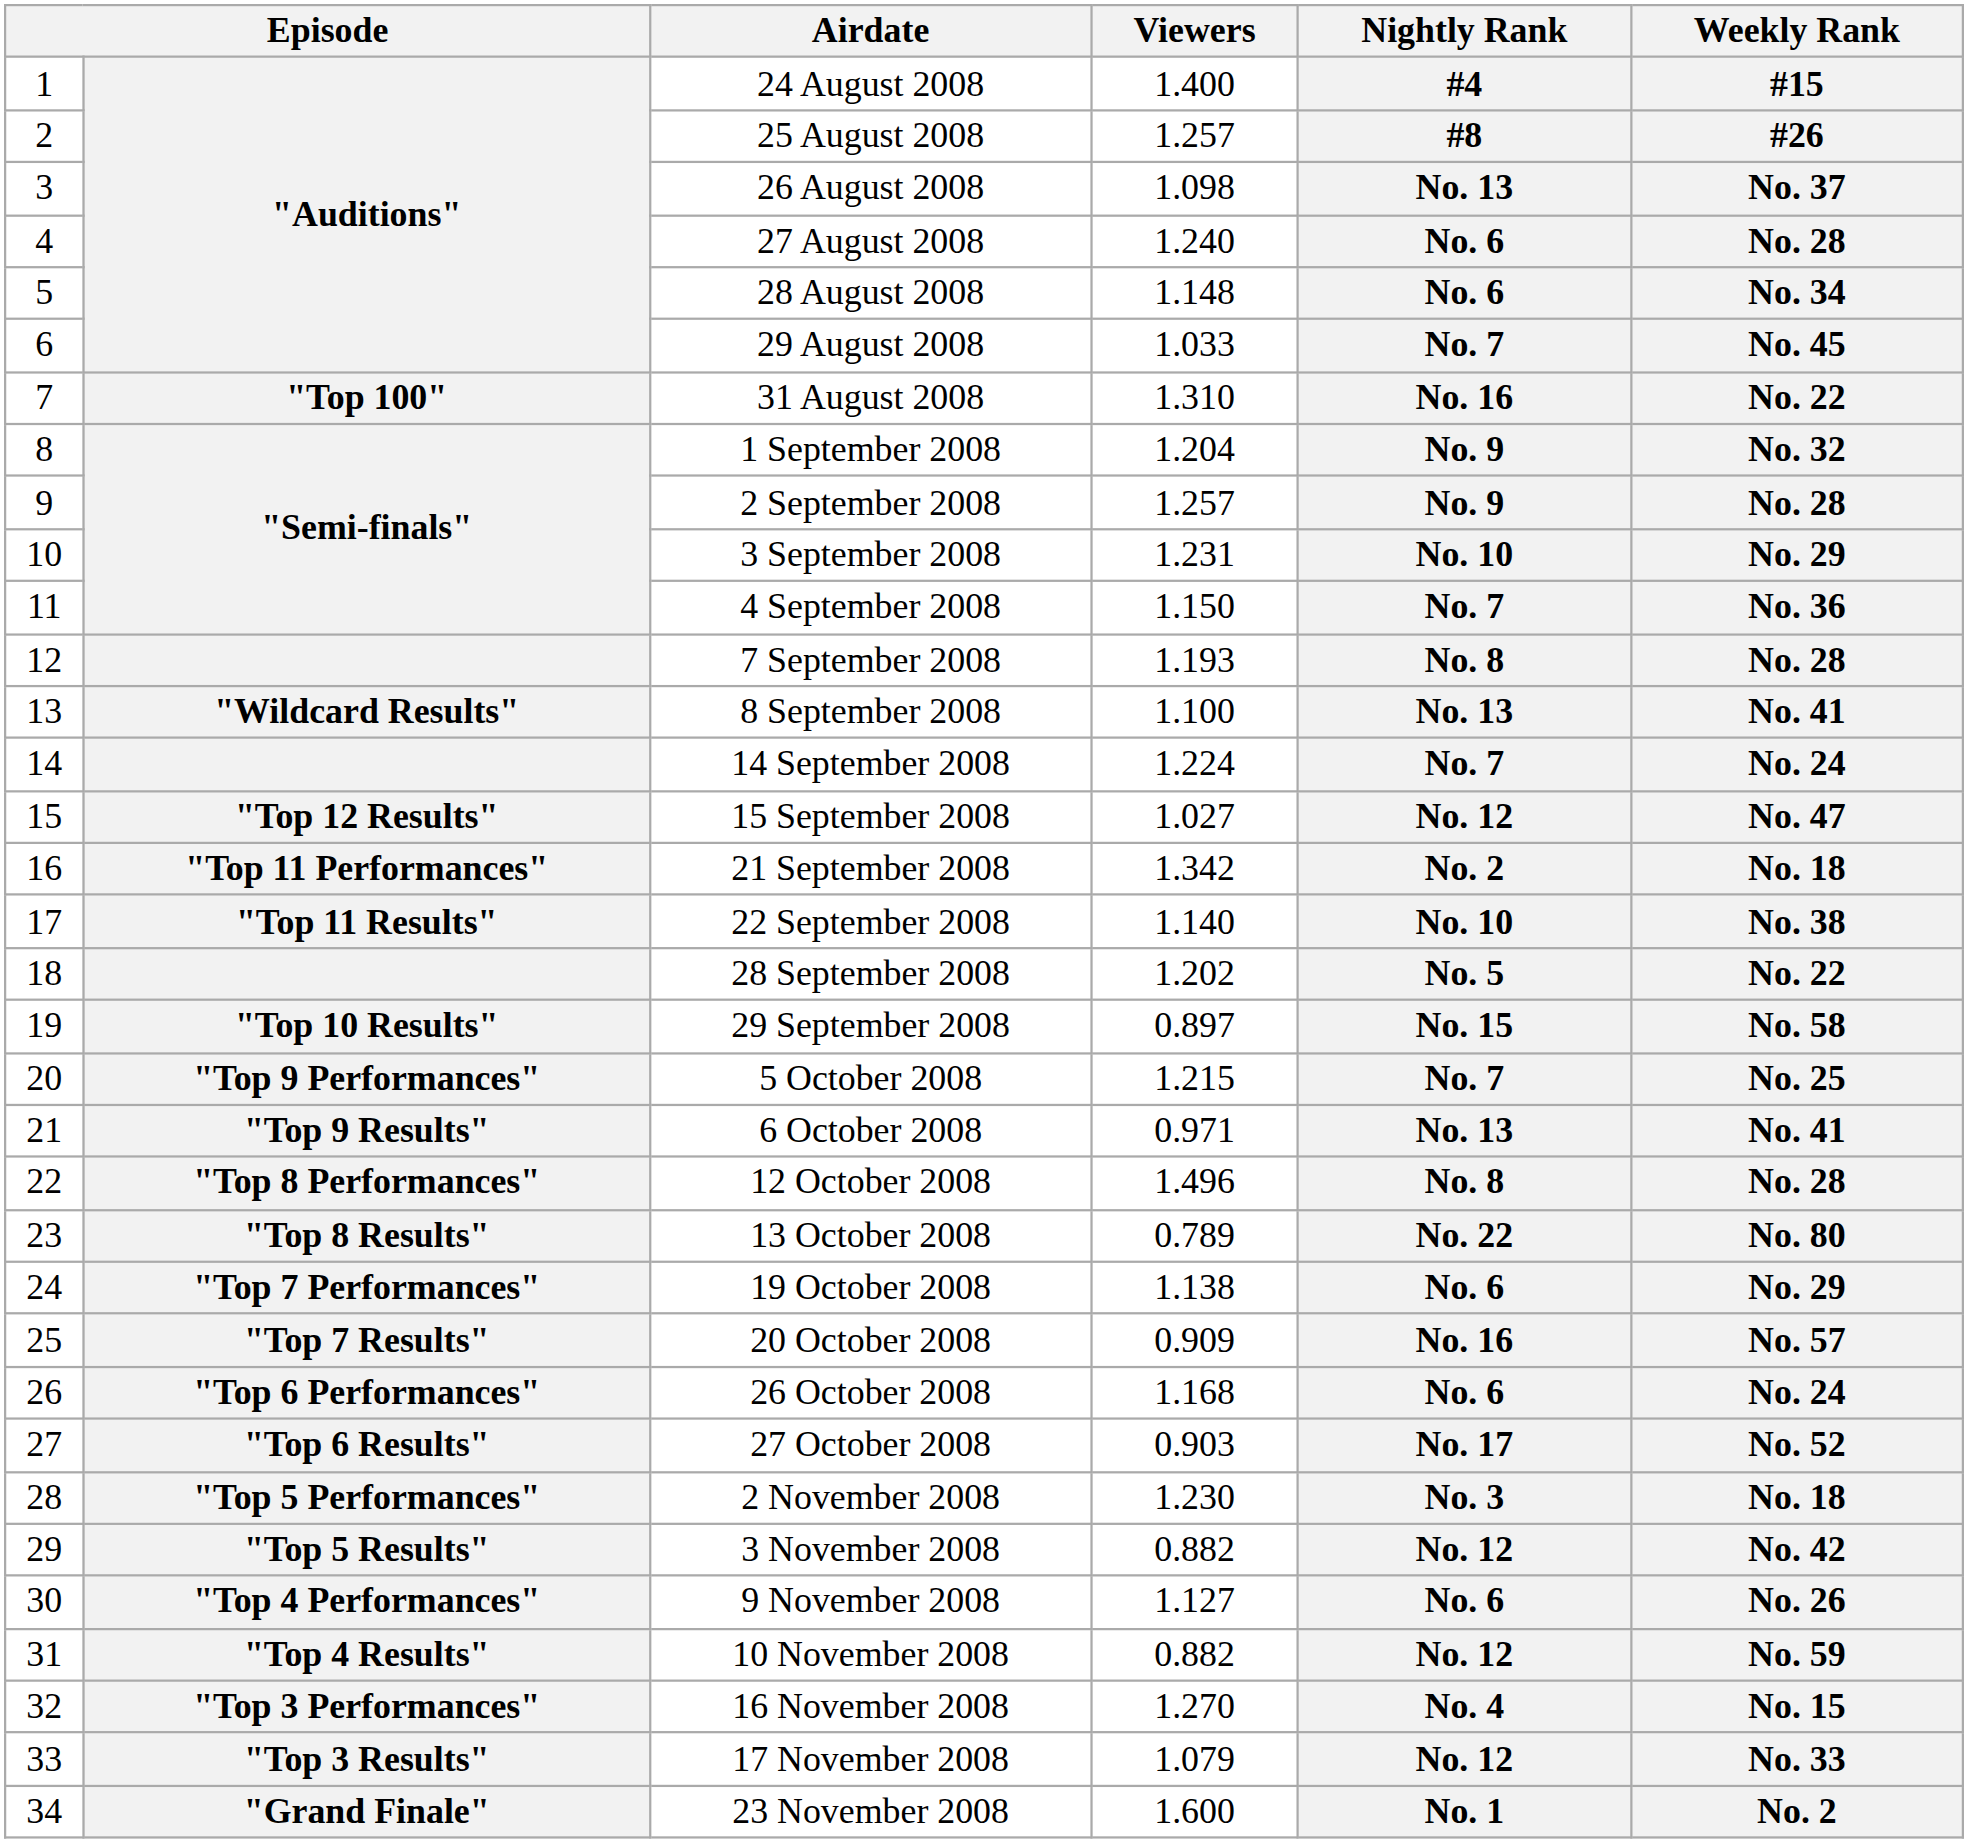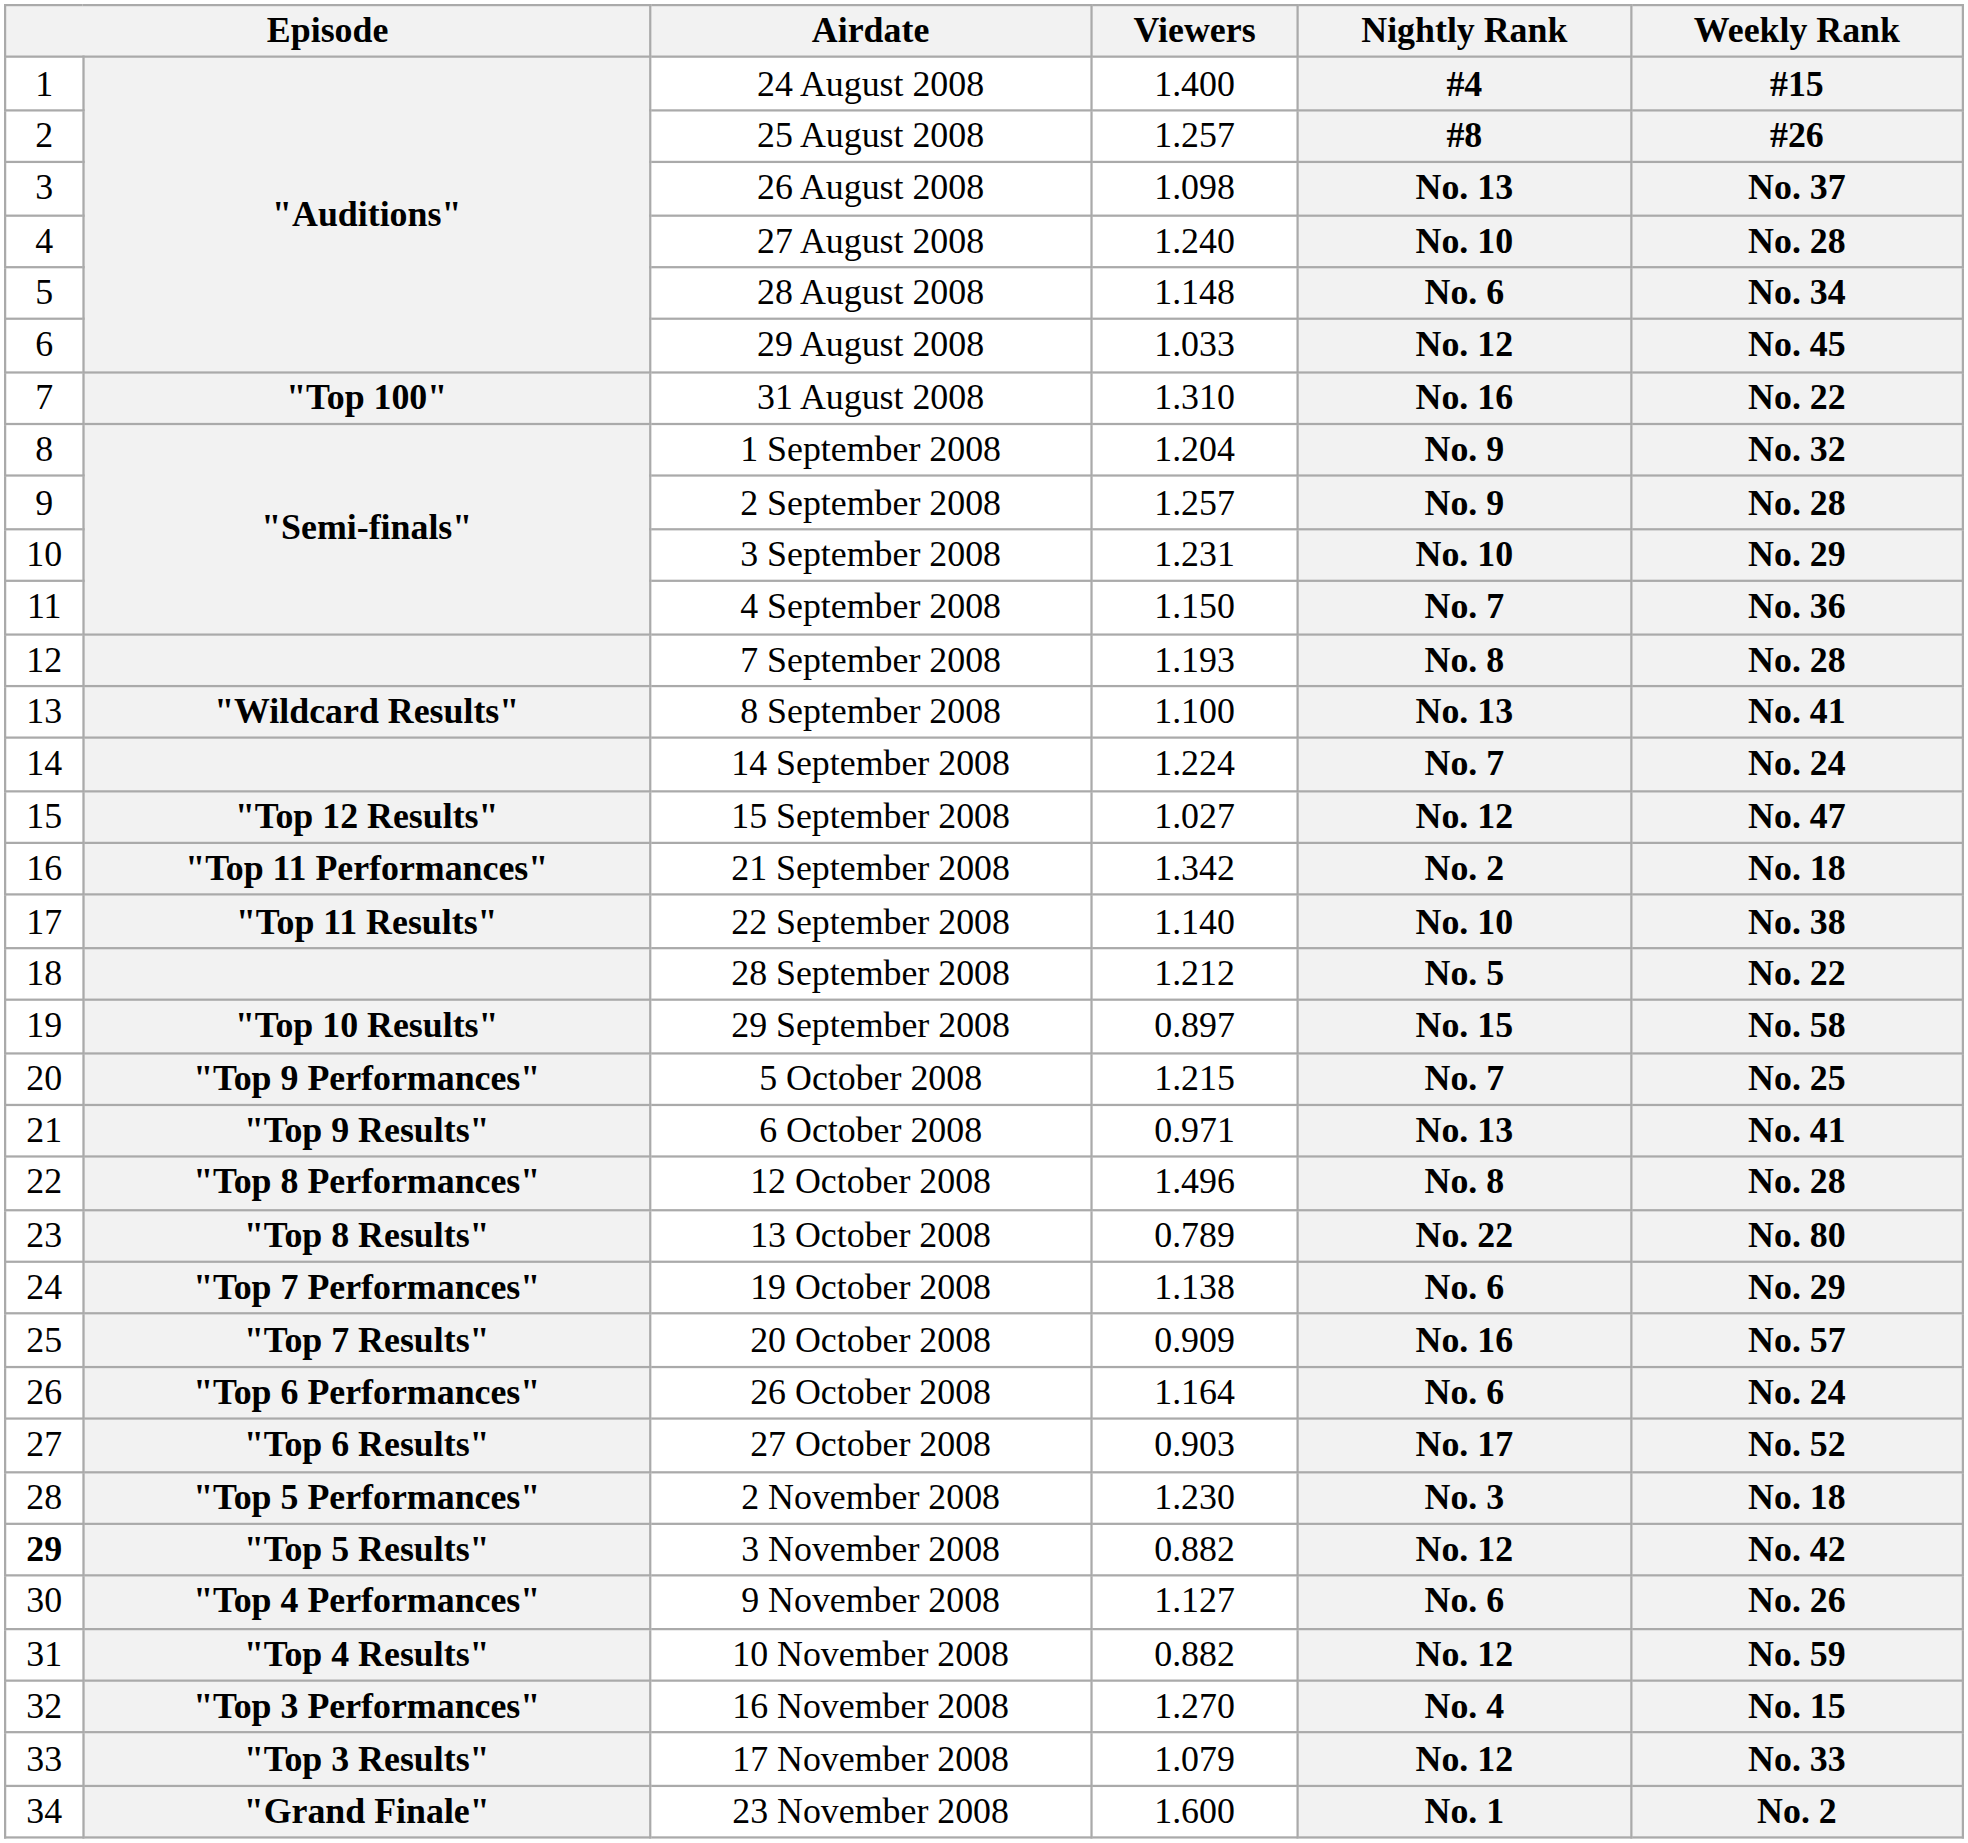 <table class="wikitable plainrowheaders" style="text-align:center; line-height:16px; width:99%;">
 <tr bgcolor="white" align="center">
 <th colspan="2" bgcolor="lightgrey">Episode</th>
 <th bgcolor="lightgrey">Airdate</th>
 <th bgcolor="lightgrey">Viewers<br><small></small></th>
 <th bgcolor="lightgrey">Nightly Rank</th>
 <th bgcolor="lightgrey">Weekly Rank</th>
 </tr>
 <tr bgcolor="white">
 <td>1</td>
 <th rowspan="6">"Auditions"</th>
 <td>24 August 2008</td>
 <td>1.400</td>
 <th>#4</th>
 <th>#15</th>
 </tr>
 <tr bgcolor="white">
 <td>2</td>
 <td>25 August 2008</td>
 <td>1.257</td>
 <th>#8</th>
 <th>#26</th>
 </tr>
 <tr bgcolor="white">
 <td>3</td>
 <td>26 August 2008</td>
 <td>1.098</td>
 <th>No. 13</th>
 <th>No. 37</th>
 </tr>
 <tr bgcolor="white">
 <td>4</td>
 <td>27 August 2008</td>
 <td>1.240</td>
-<th>No. 6</th>
+<th>No. 10</th>
 <th>No. 28</th>
 </tr>
 <tr bgcolor="white">
 <td>5</td>
 <td>28 August 2008</td>
 <td>1.148</td>
 <th>No. 6</th>
 <th>No. 34</th>
 </tr>
 <tr bgcolor="white">
 <td>6</td>
 <td>29 August 2008</td>
 <td>1.033</td>
-<th>No. 7</th>
+<th>No. 12</th>
 <th>No. 45</th>
 </tr>
 <tr bgcolor="white">
 <td>7</td>
 <th>"Top 100"</th>
 <td>31 August 2008</td>
 <td>1.310</td>
 <th>No. 16</th>
 <th>No. 22</th>
 </tr>
 <tr bgcolor="white">
 <td>8</td>
 <th rowspan="4">"Semi-finals"</th>
 <td>1 September 2008</td>
 <td>1.204</td>
 <th>No. 9</th>
 <th>No. 32</th>
 </tr>
 <tr bgcolor="white">
 <td>9</td>
 <td>2 September 2008</td>
 <td>1.257</td>
 <th>No. 9</th>
 <th>No. 28</th>
 </tr>
 <tr bgcolor="white">
 <td>10</td>
 <td>3 September 2008</td>
 <td>1.231</td>
 <th>No. 10</th>
 <th>No. 29</th>
 </tr>
 <tr bgcolor="white">
 <td>11</td>
 <td>4 September 2008</td>
 <td>1.150</td>
 <th>No. 7</th>
 <th>No. 36</th>
 </tr>
 <tr bgcolor="white">
 <td>12</td>
 <th></th>
 <td>7 September 2008</td>
 <td>1.193</td>
 <th>No. 8</th>
 <th>No. 28</th>
 </tr>
 <tr bgcolor="white">
 <td>13</td>
 <th>"Wildcard Results"</th>
 <td>8 September 2008</td>
 <td>1.100</td>
 <th>No. 13</th>
 <th>No. 41</th>
 </tr>
 <tr bgcolor="white">
 <td>14</td>
 <th></th>
 <td>14 September 2008</td>
 <td>1.224</td>
 <th>No. 7</th>
 <th>No. 24</th>
 </tr>
 <tr bgcolor="white">
 <td>15</td>
 <th>"Top 12 Results"</th>
 <td>15 September 2008</td>
 <td>1.027</td>
 <th>No. 12</th>
 <th>No. 47</th>
 </tr>
 <tr bgcolor="white">
 <td>16</td>
 <th>"Top 11 Performances"</th>
 <td>21 September 2008</td>
 <td>1.342</td>
 <th>No. 2</th>
 <th>No. 18</th>
 </tr>
 <tr bgcolor="white">
 <td>17</td>
 <th>"Top 11 Results"</th>
 <td>22 September 2008</td>
 <td>1.140</td>
 <th>No. 10</th>
 <th>No. 38</th>
 </tr>
 <tr bgcolor="white">
 <td>18</td>
 <th></th>
 <td>28 September 2008</td>
-<td>1.202</td>
+<td>1.212</td>
 <th>No. 5</th>
 <th>No. 22</th>
 </tr>
 <tr bgcolor="white">
 <td>19</td>
 <th>"Top 10 Results"</th>
 <td>29 September 2008</td>
 <td>0.897</td>
 <th>No. 15</th>
 <th>No. 58</th>
 </tr>
 <tr bgcolor="white">
 <td>20</td>
 <th>"Top 9 Performances"</th>
 <td>5 October 2008</td>
 <td>1.215</td>
 <th>No. 7</th>
 <th>No. 25</th>
 </tr>
 <tr bgcolor="white">
 <td>21</td>
 <th>"Top 9 Results"</th>
 <td>6 October 2008</td>
 <td>0.971</td>
 <th>No. 13</th>
 <th>No. 41</th>
 </tr>
 <tr bgcolor="white">
 <td>22</td>
 <th>"Top 8 Performances"</th>
 <td>12 October 2008</td>
 <td>1.496</td>
 <th>No. 8</th>
 <th>No. 28</th>
 </tr>
 <tr bgcolor="white">
 <td>23</td>
 <th>"Top 8 Results"</th>
 <td>13 October 2008</td>
 <td>0.789</td>
 <th>No. 22</th>
 <th>No. 80</th>
 </tr>
 <tr bgcolor="white">
 <td>24</td>
 <th>"Top 7 Performances"</th>
 <td>19 October 2008</td>
 <td>1.138</td>
 <th>No. 6</th>
 <th>No. 29</th>
 </tr>
 <tr bgcolor="white">
 <td>25</td>
 <th>"Top 7 Results"</th>
 <td>20 October 2008</td>
 <td>0.909</td>
 <th>No. 16</th>
 <th>No. 57</th>
 </tr>
 <tr bgcolor="white">
 <td>26</td>
 <th>"Top 6 Performances"</th>
 <td>26 October 2008</td>
-<td>1.168</td>
+<td>1.164</td>
 <th>No. 6</th>
 <th>No. 24</th>
 </tr>
 <tr bgcolor="white">
 <td>27</td>
 <th>"Top 6 Results"</th>
 <td>27 October 2008</td>
 <td>0.903</td>
 <th>No. 17</th>
 <th>No. 52</th>
 </tr>
 <tr bgcolor="white">
 <td>28</td>
 <th>"Top 5 Performances"</th>
 <td>2 November 2008</td>
 <td>1.230</td>
 <th>No. 3</th>
 <th>No. 18</th>
 </tr>
 <tr bgcolor="white">
-<td>29</td>
+<td><strong>29</strong></td>
 <th>"Top 5 Results"</th>
 <td>3 November 2008</td>
 <td>0.882</td>
 <th>No. 12</th>
 <th>No. 42</th>
 </tr>
 <tr bgcolor="white">
 <td>30</td>
 <th>"Top 4 Performances"</th>
 <td>9 November 2008</td>
 <td>1.127</td>
 <th>No. 6</th>
 <th>No. 26</th>
 </tr>
 <tr bgcolor="white">
 <td>31</td>
 <th>"Top 4 Results"</th>
 <td>10 November 2008</td>
 <td>0.882</td>
 <th>No. 12</th>
 <th>No. 59</th>
 </tr>
 <tr bgcolor="white">
 <td>32</td>
 <th>"Top 3 Performances"</th>
 <td>16 November 2008</td>
 <td>1.270</td>
 <th>No. 4</th>
 <th>No. 15</th>
 </tr>
 <tr bgcolor="white">
 <td>33</td>
 <th>"Top 3 Results"</th>
 <td>17 November 2008</td>
 <td>1.079</td>
 <th>No. 12</th>
 <th>No. 33</th>
 </tr>
 <tr bgcolor="white">
 <td>34</td>
 <th>"Grand Finale"</th>
 <td>23 November 2008</td>
 <td>1.600</td>
 <th>No. 1</th>
 <th>No. 2</th>
 </tr>
 </table>
